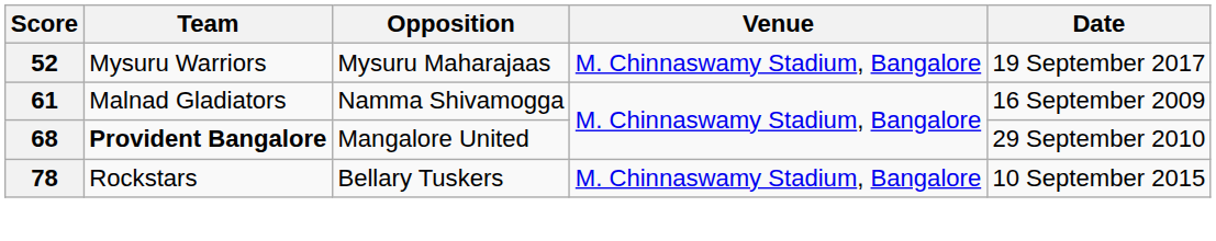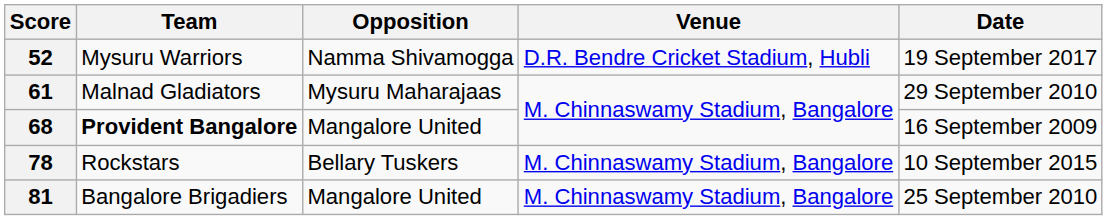 <table class="wikitable">
 <tr>
 <th>Score</th>
 <th>Team</th>
 <th>Opposition</th>
 <th>Venue</th>
 <th>Date</th>
 </tr>
 <tr>
 <th>52</th>
 <td>Mysuru Warriors</td>
-<td>Mysuru Maharajaas</td>
-<td><a href='#'>M. Chinnaswamy Stadium</a>, <a href='#'>Bangalore</a></td>
+<td>Namma Shivamogga</td>
+<td><a href='#'>D.R. Bendre Cricket Stadium</a>, <a href='#'>Hubli</a></td>
 <td>19 September 2017</td>
 </tr>
 <tr>
 <th>61</th>
 <td>Malnad Gladiators</td>
-<td>Namma Shivamogga</td>
+<td>Mysuru Maharajaas</td>
 <td rowspan="2"><a href='#'>M. Chinnaswamy Stadium</a>, <a href='#'>Bangalore</a></td>
-<td>16 September 2009</td>
+<td>29 September 2010</td>
 </tr>
 <tr>
 <th>68</th>
 <td><strong>Provident Bangalore</strong></td>
 <td>Mangalore United</td>
-<td>29 September 2010</td>
+<td>16 September 2009</td>
 </tr>
 <tr>
 <th>78</th>
 <td>Rockstars</td>
 <td>Bellary Tuskers</td>
 <td><a href='#'>M. Chinnaswamy Stadium</a>, <a href='#'>Bangalore</a></td>
 <td>10 September 2015</td>
 </tr>
+<tr>
+<th>81</th>
+<td>Bangalore Brigadiers</td>
+<td>Mangalore United</td>
+<td><a href='#'>M. Chinnaswamy Stadium</a>, <a href='#'>Bangalore</a></td>
+<td>25 September 2010</td>
+</tr>
 </table>
